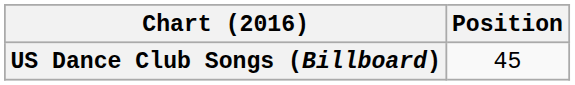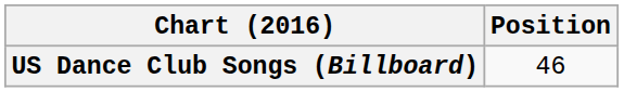 <table class="wikitable plainrowheaders" style="text-align:center;">
 <tr>
 <th scope="col">Chart (2016)</th>
 <th scope="col">Position</th>
 </tr>
 <tr>
 <th scope="row">US Dance Club Songs (<em>Billboard</em>)</th>
-<td>45</td>
+<td>46</td>
 </tr>
 </table>
